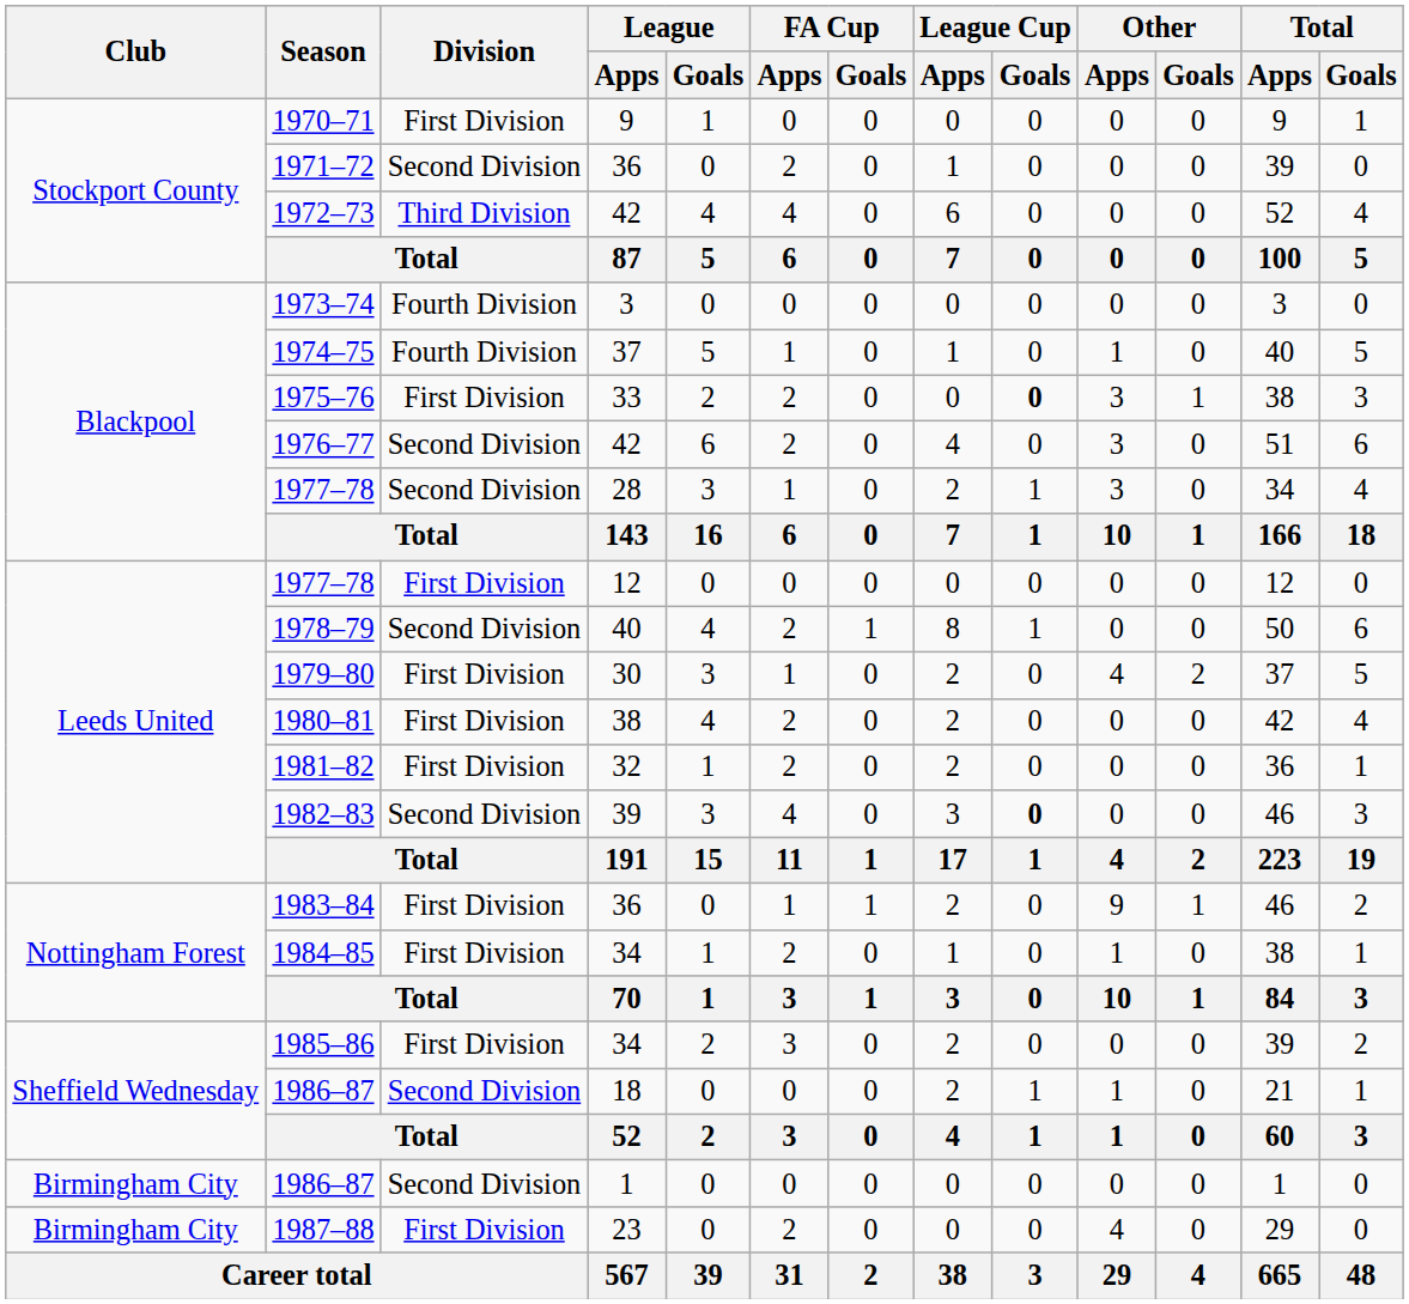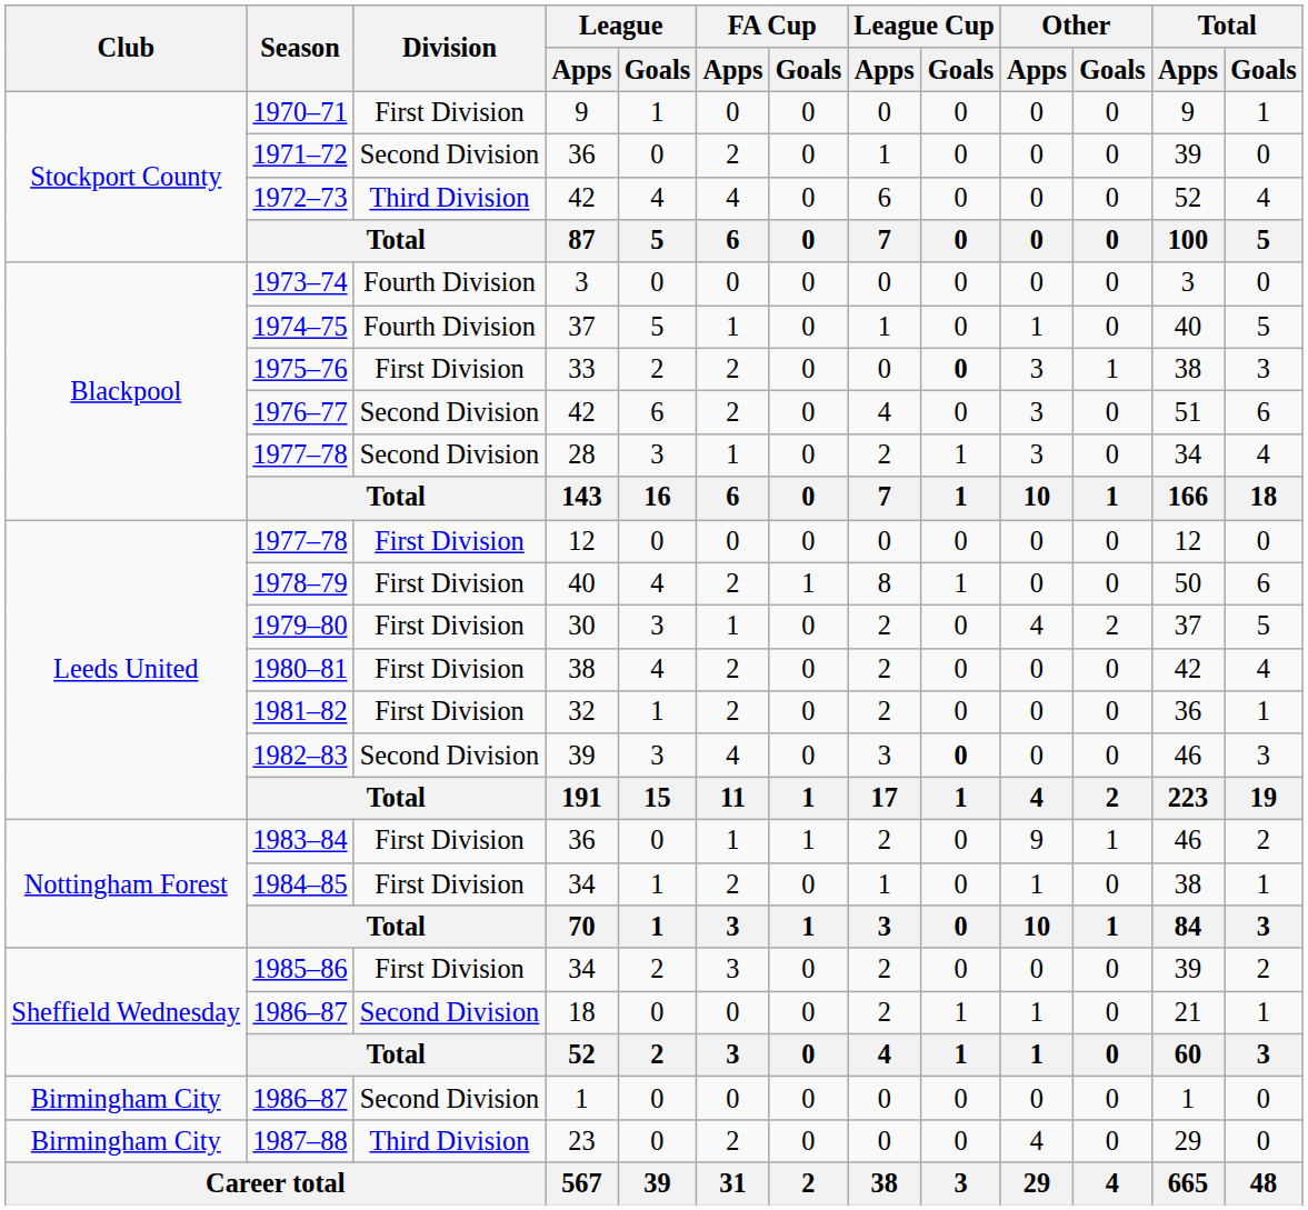 <table class="wikitable" style=text-align:center>
 <tr>
 <th rowspan="2">Club</th>
 <th rowspan="2">Season</th>
 <th rowspan="2">Division</th>
 <th colspan="2">League</th>
 <th colspan="2">FA Cup</th>
 <th colspan="2">League Cup</th>
 <th colspan="2">Other</th>
 <th colspan="2">Total</th>
 </tr>
 <tr>
 <th>Apps</th>
 <th>Goals</th>
 <th>Apps</th>
 <th>Goals</th>
 <th>Apps</th>
 <th>Goals</th>
 <th>Apps</th>
 <th>Goals</th>
 <th>Apps</th>
 <th>Goals</th>
 </tr>
 <tr>
 <td rowspan=4><a href='#'>Stockport County</a></td>
 <td><a href='#'>1970–71</a></td>
 <td>First Division</td>
 <td>9</td>
 <td>1</td>
 <td>0</td>
 <td>0</td>
 <td>0</td>
 <td>0</td>
 <td>0</td>
 <td>0</td>
 <td>9</td>
 <td>1</td>
 </tr>
 <tr>
 <td><a href='#'>1971–72</a></td>
 <td>Second Division</td>
 <td>36</td>
 <td>0</td>
 <td>2</td>
 <td>0</td>
 <td>1</td>
 <td>0</td>
 <td>0</td>
 <td>0</td>
 <td>39</td>
 <td>0</td>
 </tr>
 <tr>
 <td><a href='#'>1972–73</a></td>
 <td><a href='#'>Third Division</a></td>
 <td>42</td>
 <td>4</td>
 <td>4</td>
 <td>0</td>
 <td>6</td>
 <td>0</td>
 <td>0</td>
 <td>0</td>
 <td>52</td>
 <td>4</td>
 </tr>
 <tr>
 <th colspan=2>Total</th>
 <th>87</th>
 <th>5</th>
 <th>6</th>
 <th>0</th>
 <th>7</th>
 <th>0</th>
 <th>0</th>
 <th>0</th>
 <th>100</th>
 <th>5</th>
 </tr>
 <tr>
 <td rowspan=6><a href='#'>Blackpool</a></td>
 <td><a href='#'>1973–74</a></td>
 <td>Fourth Division</td>
 <td>3</td>
 <td>0</td>
 <td>0</td>
 <td>0</td>
 <td>0</td>
 <td>0</td>
 <td>0</td>
 <td>0</td>
 <td>3</td>
 <td>0</td>
 </tr>
 <tr>
 <td><a href='#'>1974–75</a></td>
 <td>Fourth Division</td>
 <td>37</td>
 <td>5</td>
 <td>1</td>
 <td>0</td>
 <td>1</td>
 <td>0</td>
 <td>1</td>
 <td>0</td>
 <td>40</td>
 <td>5</td>
 </tr>
 <tr>
 <td><a href='#'>1975–76</a></td>
 <td>First Division</td>
 <td>33</td>
 <td>2</td>
 <td>2</td>
 <td>0</td>
 <td>0</td>
 <td><strong>0</strong></td>
 <td>3</td>
 <td>1</td>
 <td>38</td>
 <td>3</td>
 </tr>
 <tr>
 <td><a href='#'>1976–77</a></td>
 <td>Second Division</td>
 <td>42</td>
 <td>6</td>
 <td>2</td>
 <td>0</td>
 <td>4</td>
 <td>0</td>
 <td>3</td>
 <td>0</td>
 <td>51</td>
 <td>6</td>
 </tr>
 <tr>
 <td><a href='#'>1977–78</a></td>
 <td>Second Division</td>
 <td>28</td>
 <td>3</td>
 <td>1</td>
 <td>0</td>
 <td>2</td>
 <td>1</td>
 <td>3</td>
 <td>0</td>
 <td>34</td>
 <td>4</td>
 </tr>
 <tr>
 <th colspan=2>Total</th>
 <th>143</th>
 <th>16</th>
 <th>6</th>
 <th>0</th>
 <th>7</th>
 <th>1</th>
 <th>10</th>
 <th>1</th>
 <th>166</th>
 <th>18</th>
 </tr>
 <tr>
 <td rowspan=7><a href='#'>Leeds United</a></td>
 <td><a href='#'>1977–78</a></td>
 <td><a href='#'>First Division</a></td>
 <td>12</td>
 <td>0</td>
 <td>0</td>
 <td>0</td>
 <td>0</td>
 <td>0</td>
 <td>0</td>
 <td>0</td>
 <td>12</td>
 <td>0</td>
 </tr>
 <tr>
 <td><a href='#'>1978–79</a></td>
-<td>Second Division</td>
+<td>First Division</td>
 <td>40</td>
 <td>4</td>
 <td>2</td>
 <td>1</td>
 <td>8</td>
 <td>1</td>
 <td>0</td>
 <td>0</td>
 <td>50</td>
 <td>6</td>
 </tr>
 <tr>
 <td><a href='#'>1979–80</a></td>
 <td>First Division</td>
 <td>30</td>
 <td>3</td>
 <td>1</td>
 <td>0</td>
 <td>2</td>
 <td>0</td>
 <td>4</td>
 <td>2</td>
 <td>37</td>
 <td>5</td>
 </tr>
 <tr>
 <td><a href='#'>1980–81</a></td>
 <td>First Division</td>
 <td>38</td>
 <td>4</td>
 <td>2</td>
 <td>0</td>
 <td>2</td>
 <td>0</td>
 <td>0</td>
 <td>0</td>
 <td>42</td>
 <td>4</td>
 </tr>
 <tr>
 <td><a href='#'>1981–82</a></td>
 <td>First Division</td>
 <td>32</td>
 <td>1</td>
 <td>2</td>
 <td>0</td>
 <td>2</td>
 <td>0</td>
 <td>0</td>
 <td>0</td>
 <td>36</td>
 <td>1</td>
 </tr>
 <tr>
 <td><a href='#'>1982–83</a></td>
 <td>Second Division</td>
 <td>39</td>
 <td>3</td>
 <td>4</td>
 <td>0</td>
 <td>3</td>
 <td><strong>0</strong></td>
 <td>0</td>
 <td>0</td>
 <td>46</td>
 <td>3</td>
 </tr>
 <tr>
 <th colspan=2>Total</th>
 <th>191</th>
 <th>15</th>
 <th>11</th>
 <th>1</th>
 <th>17</th>
 <th>1</th>
 <th>4</th>
 <th>2</th>
 <th>223</th>
 <th>19</th>
 </tr>
 <tr>
 <td rowspan=3><a href='#'>Nottingham Forest</a></td>
 <td><a href='#'>1983–84</a></td>
 <td>First Division</td>
 <td>36</td>
 <td>0</td>
 <td>1</td>
 <td>1</td>
 <td>2</td>
 <td>0</td>
 <td>9</td>
 <td>1</td>
 <td>46</td>
 <td>2</td>
 </tr>
 <tr>
 <td><a href='#'>1984–85</a></td>
 <td>First Division</td>
 <td>34</td>
 <td>1</td>
 <td>2</td>
 <td>0</td>
 <td>1</td>
 <td>0</td>
 <td>1</td>
 <td>0</td>
 <td>38</td>
 <td>1</td>
 </tr>
 <tr>
 <th colspan=2>Total</th>
 <th>70</th>
 <th>1</th>
 <th>3</th>
 <th>1</th>
 <th>3</th>
 <th>0</th>
 <th>10</th>
 <th>1</th>
 <th>84</th>
 <th>3</th>
 </tr>
 <tr>
 <td rowspan=3><a href='#'>Sheffield Wednesday</a></td>
 <td><a href='#'>1985–86</a></td>
 <td>First Division</td>
 <td>34</td>
 <td>2</td>
 <td>3</td>
 <td>0</td>
 <td>2</td>
 <td>0</td>
 <td>0</td>
 <td>0</td>
 <td>39</td>
 <td>2</td>
 </tr>
 <tr>
 <td><a href='#'>1986–87</a></td>
 <td><a href='#'>Second Division</a></td>
 <td>18</td>
 <td>0</td>
 <td>0</td>
 <td>0</td>
 <td>2</td>
 <td>1</td>
 <td>1</td>
 <td>0</td>
 <td>21</td>
 <td>1</td>
 </tr>
 <tr>
 <th colspan=2>Total</th>
 <th>52</th>
 <th>2</th>
 <th>3</th>
 <th>0</th>
 <th>4</th>
 <th>1</th>
 <th>1</th>
 <th>0</th>
 <th>60</th>
 <th>3</th>
 </tr>
 <tr>
 <td><a href='#'>Birmingham City</a></td>
 <td><a href='#'>1986–87</a></td>
 <td>Second Division</td>
 <td>1</td>
 <td>0</td>
 <td>0</td>
 <td>0</td>
 <td>0</td>
 <td>0</td>
 <td>0</td>
 <td>0</td>
 <td>1</td>
 <td>0</td>
 </tr>
 <tr>
 <td><a href='#'>Birmingham City</a></td>
 <td><a href='#'>1987–88</a></td>
-<td><a href='#'>First Division</a></td>
+<td><a href='#'>Third Division</a></td>
 <td>23</td>
 <td>0</td>
 <td>2</td>
 <td>0</td>
 <td>0</td>
 <td>0</td>
 <td>4</td>
 <td>0</td>
 <td>29</td>
 <td>0</td>
 </tr>
 <tr>
 <th colspan="3">Career total</th>
 <th>567</th>
 <th>39</th>
 <th>31</th>
 <th>2</th>
 <th>38</th>
 <th>3</th>
 <th>29</th>
 <th>4</th>
 <th>665</th>
 <th>48</th>
 </tr>
 </table>
